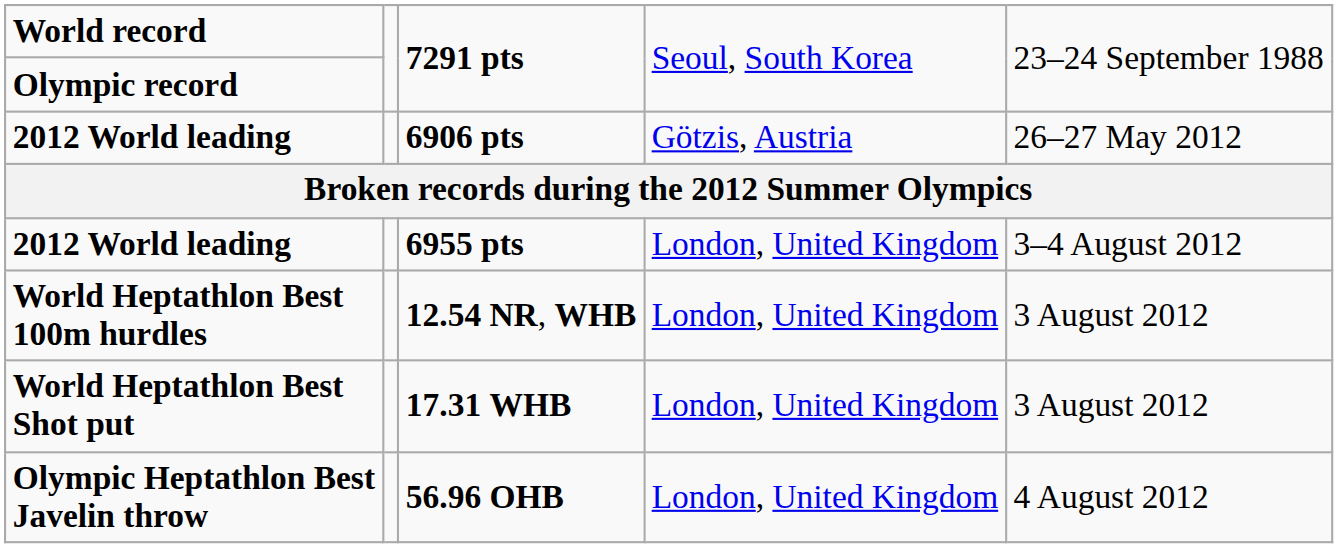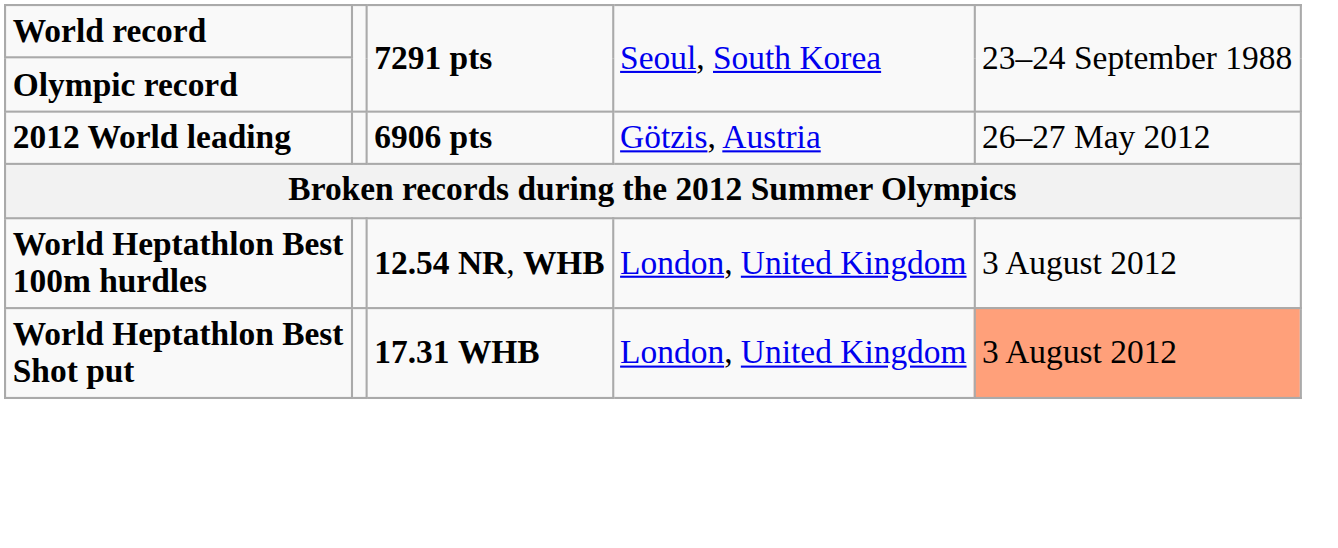 <table class="wikitable">
 <tr>
 <td><strong>World record</strong></td>
 <td rowspan=2></td>
 <td rowspan=2><strong>7291 pts</strong></td>
 <td rowspan=2><a href='#'>Seoul</a>, <a href='#'>South Korea</a></td>
 <td rowspan=2>23–24 September 1988</td>
 </tr>
 <tr>
 <td><strong>Olympic record</strong></td>
 </tr>
 <tr>
 <td><strong>2012 World leading</strong></td>
 <td></td>
 <td><strong>6906 pts</strong></td>
 <td><a href='#'>Götzis</a>, <a href='#'>Austria</a></td>
 <td>26–27 May 2012</td>
 </tr>
 <tr>
 <th colspan="5">Broken records during the 2012 Summer Olympics</th>
 </tr>
 <tr>
-<td><strong>2012 World leading</strong></td>
-<td></td>
-<td><strong>6955 pts</strong></td>
-<td><a href='#'>London</a>, <a href='#'>United Kingdom</a></td>
-<td>3–4 August 2012</td>
-</tr>
-<tr>
 <td><strong>World Heptathlon Best</strong><br><strong>100m hurdles</strong></td>
 <td></td>
 <td><strong>12.54</strong> <strong>NR</strong>, <strong>WHB</strong></td>
 <td><a href='#'>London</a>, <a href='#'>United Kingdom</a></td>
 <td>3 August 2012</td>
 </tr>
 <tr>
 <td><strong>World Heptathlon Best</strong><br><strong>Shot put</strong></td>
 <td></td>
 <td><strong>17.31</strong> <strong>WHB</strong></td>
 <td><a href='#'>London</a>, <a href='#'>United Kingdom</a></td>
-<td>3 August 2012</td>
-</tr>
-<tr>
-<td><strong>Olympic Heptathlon Best</strong><br><strong>Javelin throw</strong></td>
-<td></td>
-<td><strong>56.96</strong> <strong>OHB</strong></td>
-<td><a href='#'>London</a>, <a href='#'>United Kingdom</a></td>
-<td>4 August 2012</td>
+<td style="background: lightsalmon;">3 August 2012</td>
 </tr>
 </table>
